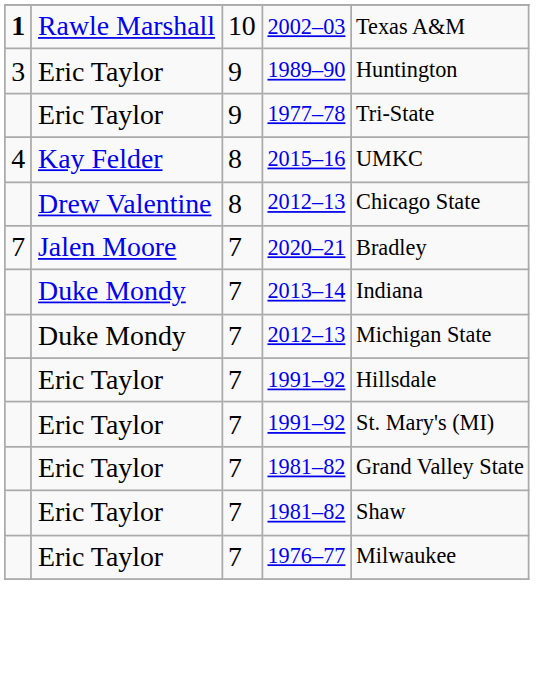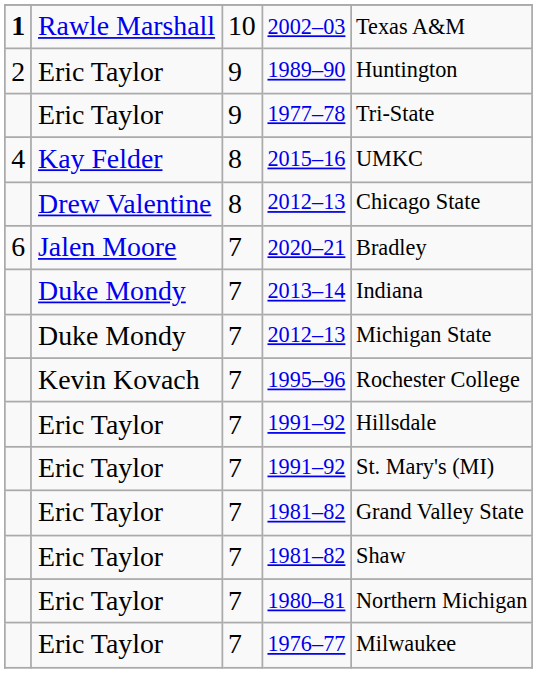 <table class="wikitable">
 <tr>
 </tr>
 <tr>
 <td><strong>1</strong></td>
 <td><a href='#'>Rawle Marshall</a></td>
 <td>10</td>
 <td style="font-size:80%;"><a href='#'>2002–03</a></td>
 <td style="font-size:80%;">Texas A&M</td>
 </tr>
 <tr>
-<td>3</td>
+<td>2</td>
 <td>Eric Taylor</td>
 <td>9</td>
 <td style="font-size:80%;"><a href='#'>1989–90</a></td>
 <td style="font-size:80%;">Huntington</td>
 </tr>
 <tr>
 <td></td>
 <td>Eric Taylor</td>
 <td>9</td>
 <td style="font-size:80%;"><a href='#'>1977–78</a></td>
 <td style="font-size:80%;">Tri-State</td>
 </tr>
 <tr>
 <td>4</td>
 <td><a href='#'>Kay Felder</a></td>
 <td>8</td>
 <td style="font-size:80%;"><a href='#'>2015–16</a></td>
 <td style="font-size:80%;">UMKC</td>
 </tr>
 <tr>
 <td></td>
 <td><a href='#'>Drew Valentine</a></td>
 <td>8</td>
 <td style="font-size:80%;"><a href='#'>2012–13</a></td>
 <td style="font-size:80%;">Chicago State</td>
 </tr>
 <tr>
-<td>7</td>
+<td>6</td>
 <td><a href='#'>Jalen Moore</a></td>
 <td>7</td>
 <td style="font-size:80%;"><a href='#'>2020–21</a></td>
 <td style="font-size:80%;">Bradley</td>
 </tr>
 <tr>
 <td></td>
 <td><a href='#'>Duke Mondy</a></td>
 <td>7</td>
 <td style="font-size:80%;"><a href='#'>2013–14</a></td>
 <td style="font-size:80%;">Indiana</td>
 </tr>
 <tr>
 <td></td>
 <td>Duke Mondy</td>
 <td>7</td>
 <td style="font-size:80%;"><a href='#'>2012–13</a></td>
 <td style="font-size:80%;">Michigan State</td>
+</tr>
+<tr>
+<td></td>
+<td>Kevin Kovach</td>
+<td>7</td>
+<td style="font-size:80%;"><a href='#'>1995–96</a></td>
+<td style="font-size:80%;">Rochester College</td>
 </tr>
 <tr>
 <td></td>
 <td>Eric Taylor</td>
 <td>7</td>
 <td style="font-size:80%;"><a href='#'>1991–92</a></td>
 <td style="font-size:80%;">Hillsdale</td>
 </tr>
 <tr>
 <td></td>
 <td>Eric Taylor</td>
 <td>7</td>
 <td style="font-size:80%;"><a href='#'>1991–92</a></td>
 <td style="font-size:80%;">St. Mary's (MI)</td>
 </tr>
 <tr>
 <td></td>
 <td>Eric Taylor</td>
 <td>7</td>
 <td style="font-size:80%;"><a href='#'>1981–82</a></td>
 <td style="font-size:80%;">Grand Valley State</td>
 </tr>
 <tr>
 <td></td>
 <td>Eric Taylor</td>
 <td>7</td>
 <td style="font-size:80%;"><a href='#'>1981–82</a></td>
 <td style="font-size:80%;">Shaw</td>
 </tr>
 <tr>
 <td></td>
 <td>Eric Taylor</td>
 <td>7</td>
+<td style="font-size:80%;"><a href='#'>1980–81</a></td>
+<td style="font-size:80%;">Northern Michigan</td>
+</tr>
+<tr>
+<td></td>
+<td>Eric Taylor</td>
+<td>7</td>
 <td style="font-size:80%;"><a href='#'>1976–77</a></td>
 <td style="font-size:80%;">Milwaukee</td>
 </tr>
 </table>
